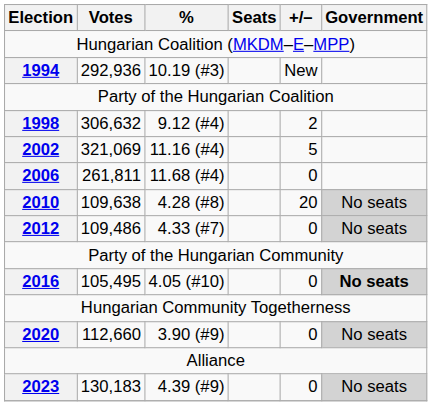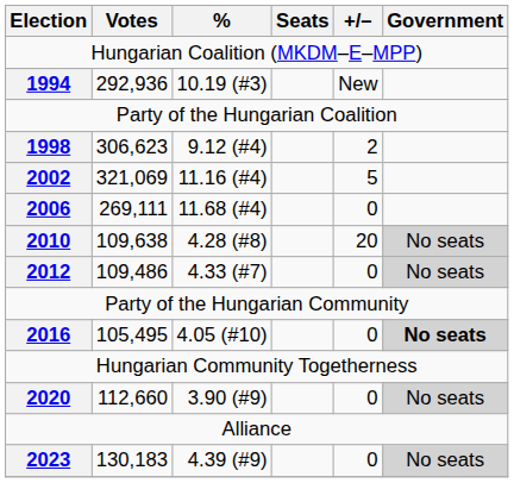 <table class=wikitable style=text-align:right>
 <tr>
 <th>Election</th>
 <th>Votes</th>
 <th>%</th>
 <th>Seats</th>
 <th>+/–</th>
 <th>Government</th>
 </tr>
 <tr>
 <td colspan=6 align=center>Hungarian Coalition (<a href='#'>MKDM</a>–<a href='#'>E</a>–<a href='#'>MPP</a>)</td>
 </tr>
 <tr>
 <th><a href='#'>1994</a></th>
 <td>292,936</td>
 <td>10.19 (#3)</td>
 <td></td>
 <td>New</td>
 <td></td>
 </tr>
 <tr>
 <td colspan=6 align=center>Party of the Hungarian Coalition</td>
 </tr>
 <tr>
 <th><a href='#'>1998</a></th>
-<td>306,632</td>
+<td>306,623</td>
 <td>9.12 (#4)</td>
 <td></td>
 <td> 2</td>
 <td></td>
 </tr>
 <tr>
 <th><a href='#'>2002</a></th>
 <td>321,069</td>
 <td>11.16 (#4)</td>
 <td></td>
 <td> 5</td>
 <td></td>
 </tr>
 <tr>
 <th><a href='#'>2006</a></th>
-<td>261,811</td>
+<td>269,111</td>
 <td>11.68 (#4)</td>
 <td></td>
 <td> 0</td>
 <td></td>
 </tr>
 <tr>
 <th><a href='#'>2010</a></th>
 <td>109,638</td>
 <td>4.28 (#8)</td>
 <td></td>
 <td> 20</td>
 <td style="background:Lightgray;" align=center>No seats</td>
 </tr>
 <tr>
 <th><a href='#'>2012</a></th>
 <td>109,486</td>
 <td>4.33 (#7)</td>
 <td></td>
 <td> 0</td>
 <td style="background:Lightgray;" align=center>No seats</td>
 </tr>
 <tr>
 <td colspan=6 align=center>Party of the Hungarian Community</td>
 </tr>
 <tr>
 <th><a href='#'>2016</a></th>
 <td>105,495</td>
 <td>4.05 (#10)</td>
 <td></td>
 <td> 0</td>
 <td style="background:Lightgray;" align=center><strong>No seats</strong></td>
 </tr>
 <tr>
 <td colspan=6 align=center>Hungarian Community Togetherness</td>
 </tr>
 <tr>
 <th><a href='#'>2020</a></th>
 <td>112,660</td>
 <td>3.90 (#9)</td>
 <td></td>
 <td> 0</td>
 <td style="background:Lightgray;" align=center>No seats</td>
 </tr>
 <tr>
 <td colspan=6 align=center>Alliance</td>
 </tr>
 <tr>
 <th><a href='#'>2023</a></th>
 <td>130,183</td>
 <td>4.39 (#9)</td>
 <td></td>
 <td> 0</td>
 <td style="background:Lightgray;" align=center>No seats</td>
 </tr>
 <tr>
 </tr>
 </table>
